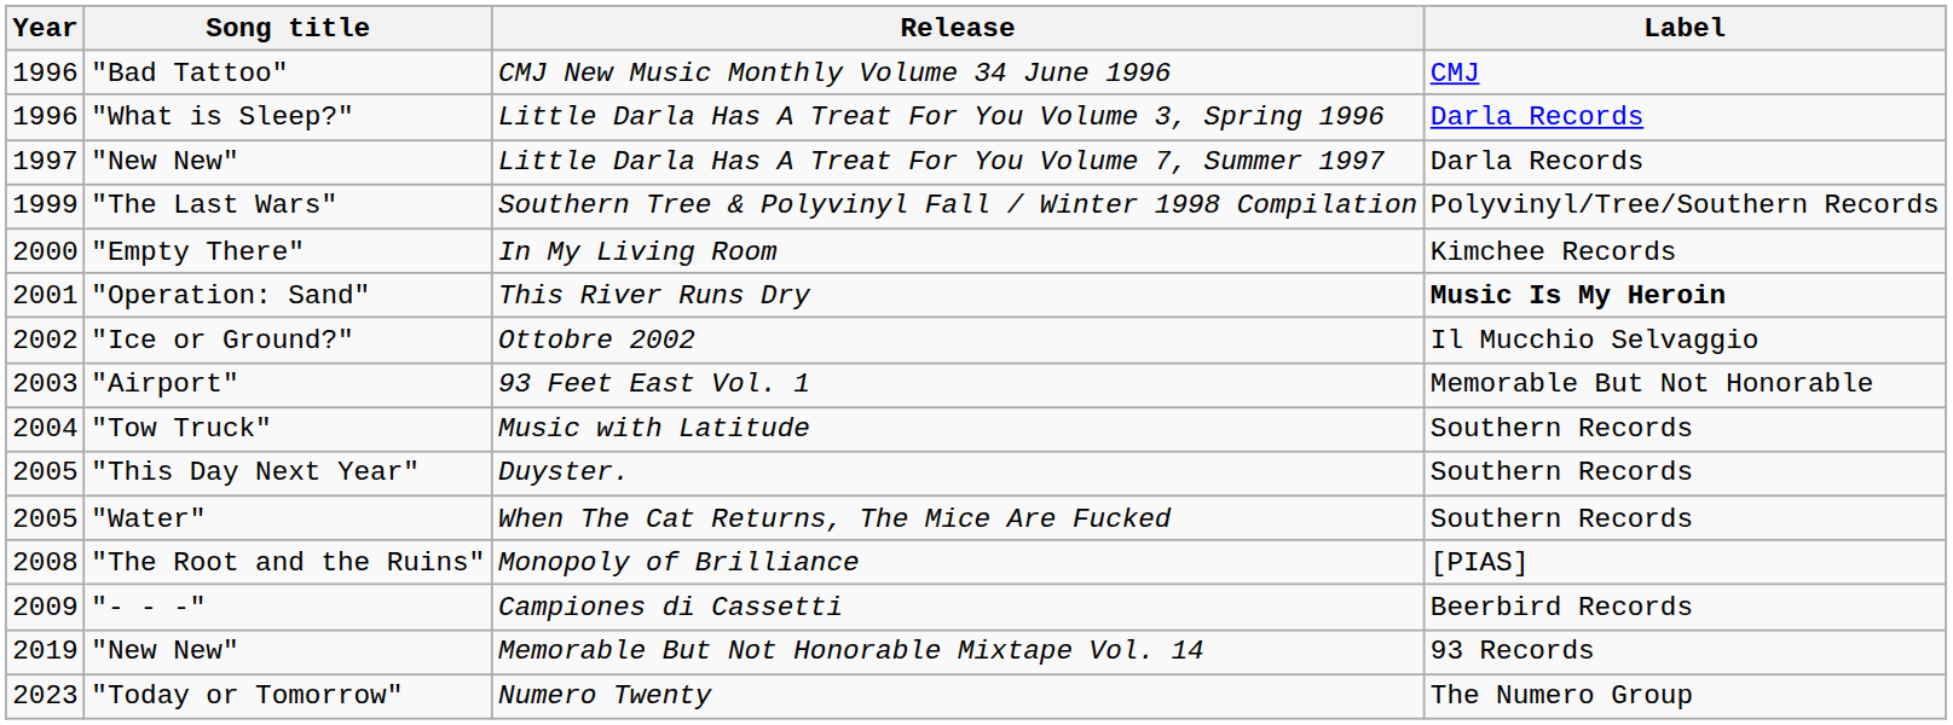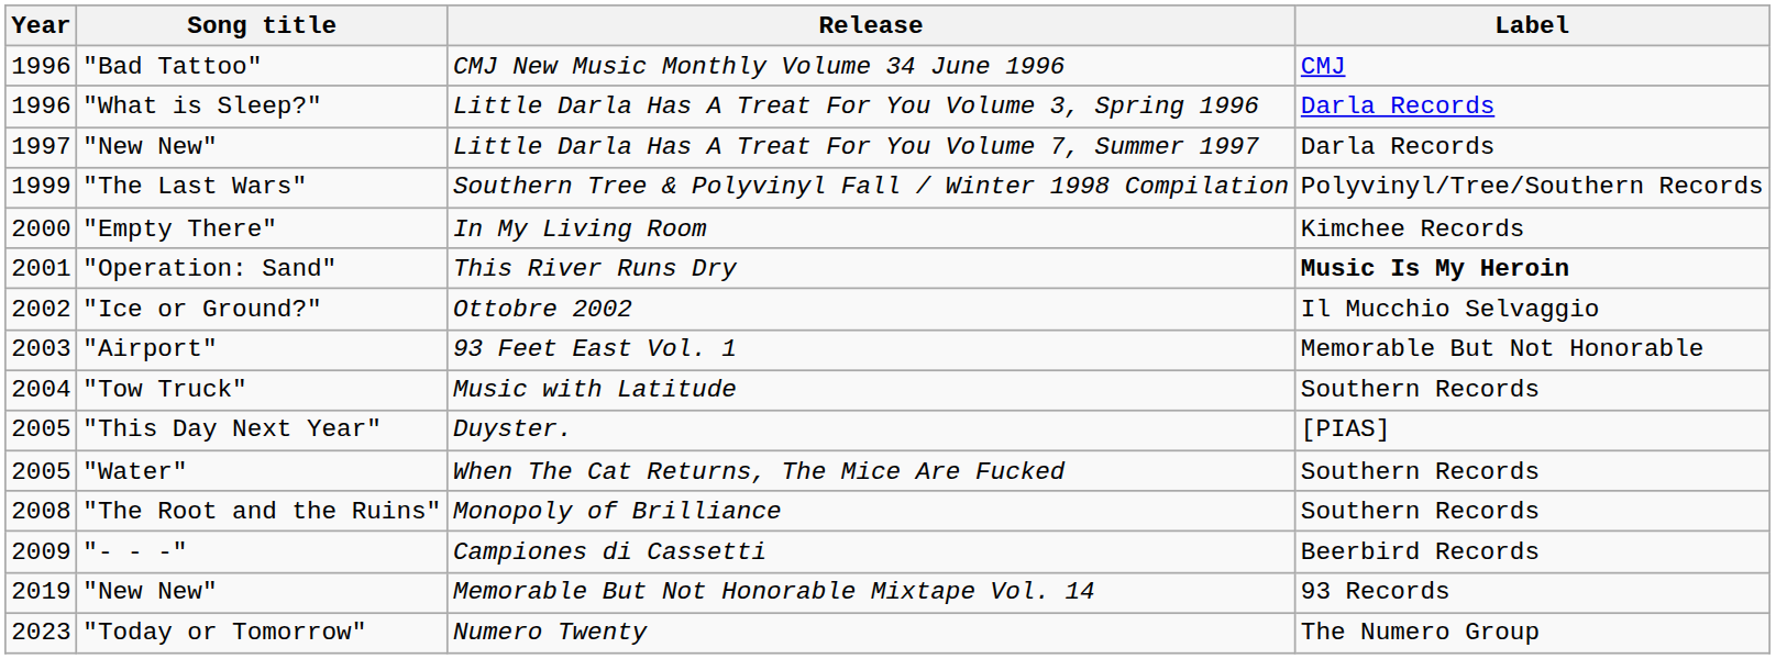 <table class="wikitable sortable">
 <tr>
 <th>Year</th>
 <th>Song title</th>
 <th>Release</th>
 <th>Label</th>
 </tr>
 <tr>
 <td>1996</td>
 <td>"Bad Tattoo"</td>
 <td><em>CMJ New Music Monthly Volume 34 June 1996</em></td>
 <td><a href='#'>CMJ</a></td>
 </tr>
 <tr>
 <td>1996</td>
 <td>"What is Sleep?"</td>
 <td><em>Little Darla Has A Treat For You Volume 3, Spring 1996</em></td>
 <td><a href='#'>Darla Records</a></td>
 </tr>
 <tr>
 <td>1997</td>
 <td>"New New"</td>
 <td><em>Little Darla Has A Treat For You Volume 7, Summer 1997</em></td>
 <td>Darla Records</td>
 </tr>
 <tr>
 <td>1999</td>
 <td>"The Last Wars"</td>
 <td><em>Southern Tree & Polyvinyl Fall / Winter 1998 Compilation</em></td>
 <td>Polyvinyl/Tree/Southern Records</td>
 </tr>
 <tr>
 <td>2000</td>
 <td>"Empty There"</td>
 <td><em>In My Living Room</em></td>
 <td>Kimchee Records</td>
 </tr>
 <tr>
 <td>2001</td>
 <td>"Operation: Sand"</td>
 <td><em>This River Runs Dry</em></td>
 <td><strong>Music Is My Heroin</strong></td>
 </tr>
 <tr>
 <td>2002</td>
 <td>"Ice or Ground?"</td>
 <td><em>Ottobre 2002</em></td>
 <td>Il Mucchio Selvaggio</td>
 </tr>
 <tr>
 <td>2003</td>
 <td>"Airport"</td>
 <td><em>93 Feet East Vol. 1</em></td>
 <td>Memorable But Not Honorable</td>
 </tr>
 <tr>
 <td>2004</td>
 <td>"Tow Truck"</td>
 <td><em>Music with Latitude</em></td>
 <td>Southern Records</td>
 </tr>
 <tr>
 <td>2005</td>
 <td>"This Day Next Year"</td>
 <td><em>Duyster.</em></td>
-<td>Southern Records</td>
+<td>[PIAS]</td>
 </tr>
 <tr>
 <td>2005</td>
 <td>"Water"</td>
 <td><em>When The Cat Returns, The Mice Are Fucked</em></td>
 <td>Southern Records</td>
 </tr>
 <tr>
 <td>2008</td>
 <td>"The Root and the Ruins"</td>
 <td><em>Monopoly of Brilliance</em></td>
-<td>[PIAS]</td>
+<td>Southern Records</td>
 </tr>
 <tr>
 <td>2009</td>
 <td>"- - -"</td>
 <td><em>Campiones di Cassetti</em></td>
 <td>Beerbird Records</td>
 </tr>
 <tr>
 <td>2019</td>
 <td>"New New"</td>
 <td><em>Memorable But Not Honorable Mixtape Vol. 14</em></td>
 <td>93 Records</td>
 </tr>
 <tr>
 <td>2023</td>
 <td>"Today or Tomorrow"</td>
 <td><em>Numero Twenty</em></td>
 <td>The Numero Group</td>
 </tr>
 </table>
